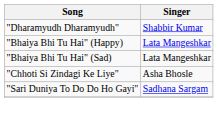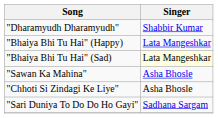 <table class="wikitable">
 <tr>
 <th>Song</th>
 <th>Singer</th>
 </tr>
 <tr>
 <td>"Dharamyudh Dharamyudh"</td>
 <td><a href='#'>Shabbir Kumar</a></td>
 </tr>
 <tr>
 <td>"Bhaiya Bhi Tu Hai" (Happy)</td>
 <td><a href='#'>Lata Mangeshkar</a></td>
 </tr>
 <tr>
 <td>"Bhaiya Bhi Tu Hai" (Sad)</td>
-<td>Lata Mangeshkar</td>
+<td style="background: lightyellow;">Lata Mangeshkar</td>
+</tr>
+<tr>
+<td>"Sawan Ka Mahina"</td>
+<td><a href='#'>Asha Bhosle</a></td>
 </tr>
 <tr>
 <td>"Chhoti Si Zindagi Ke Liye"</td>
 <td>Asha Bhosle</td>
 </tr>
 <tr>
 <td>"Sari Duniya To Do Do Ho Gayi"</td>
 <td><a href='#'>Sadhana Sargam</a></td>
 </tr>
 <tr>
 </tr>
 </table>
